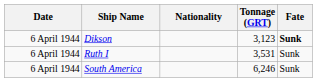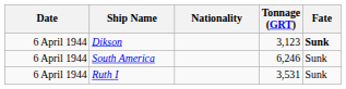 <table class="wikitable sortable">
 <tr>
 <th width="120px">Date</th>
 <th width="120px">Ship Name</th>
 <th width="120px">Nationality</th>
 <th width="25px">Tonnage <br>(<a href='#'>GRT</a>)</th>
 <th width="50px">Fate</th>
 </tr>
 <tr>
 <td align="right">6 April 1944</td>
 <td align="left"><a href='#'><em>Dikson</em></a></td>
 <td align="left"></td>
 <td align="right">3,123</td>
 <td align="left"><strong>Sunk</strong></td>
 </tr>
 <tr>
 <td align="right">6 April 1944</td>
+<td align="left"><a href='#'><em>South America</em></a></td>
+<td align="left"></td>
+<td align="right">6,246</td>
+<td align="left">Sunk</td>
+</tr>
+<tr>
+<td align="right">6 April 1944</td>
 <td align="left"><a href='#'><em>Ruth I</em></a></td>
 <td align="left"></td>
 <td align="right">3,531</td>
 <td align="left">Sunk</td>
 </tr>
-<tr>
-<td align="right">6 April 1944</td>
-<td align="left"><a href='#'><em>South America</em></a></td>
-<td align="left"></td>
-<td align="right">6,246</td>
-<td align="left">Sunk</td>
-</tr>
 </table>
